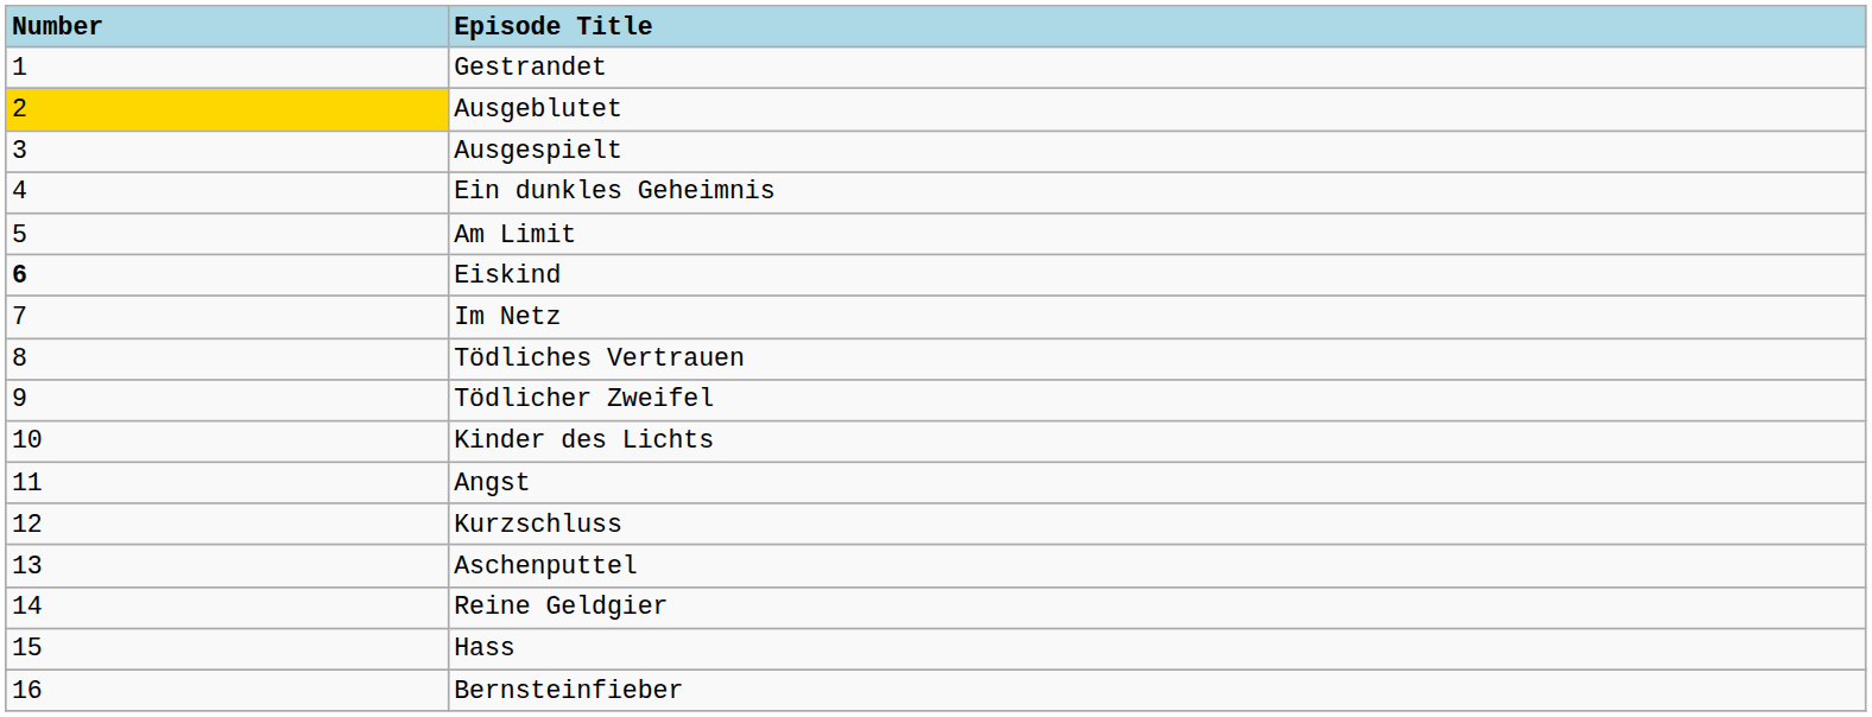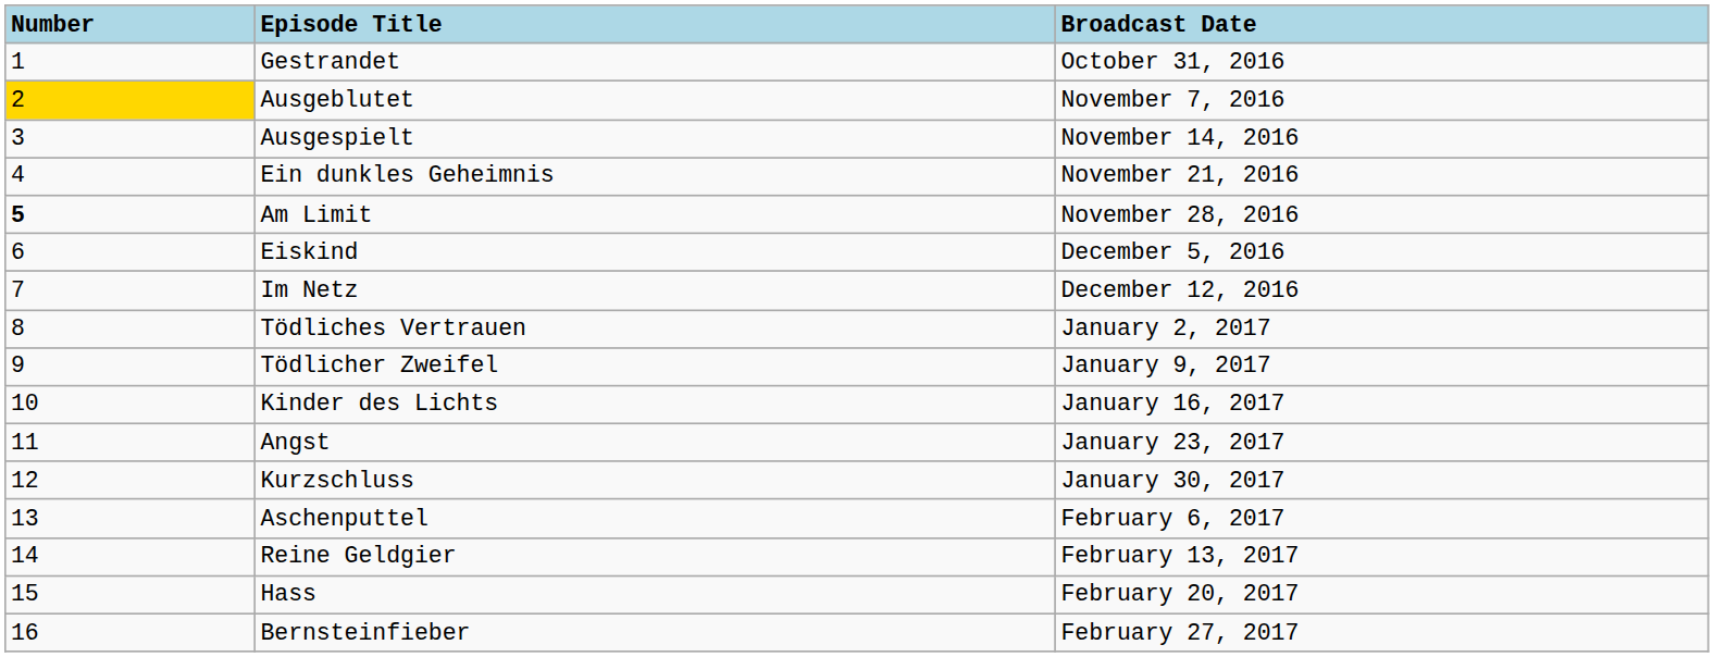 <table class="wikitable" width="60%">
 <tr>
 <td bgcolor="#add8e6"><strong>Number</strong></td>
 <td bgcolor="#add8e6"><strong>Episode Title</strong></td>
+<td bgcolor="#add8e6"><strong>Broadcast Date</strong></td>
 </tr>
 <tr>
 <td>1</td>
 <td>Gestrandet</td>
+<td>October 31, 2016</td>
 </tr>
 <tr>
 <td style="background: gold;">2</td>
 <td>Ausgeblutet</td>
+<td>November 7, 2016</td>
 </tr>
 <tr>
 <td>3</td>
 <td>Ausgespielt</td>
+<td>November 14, 2016</td>
 </tr>
 <tr>
 <td>4</td>
 <td>Ein dunkles Geheimnis</td>
+<td>November 21, 2016</td>
 </tr>
 <tr>
-<td>5</td>
+<td><strong>5</strong></td>
 <td>Am Limit</td>
+<td>November 28, 2016</td>
 </tr>
 <tr>
-<td><strong>6</strong></td>
+<td>6</td>
 <td>Eiskind</td>
+<td>December 5, 2016</td>
 </tr>
 <tr>
 <td>7</td>
 <td>Im Netz</td>
+<td>December 12, 2016</td>
 </tr>
 <tr>
 <td>8</td>
 <td>Tödliches Vertrauen</td>
+<td>January 2, 2017</td>
 </tr>
 <tr>
 <td>9</td>
 <td>Tödlicher Zweifel</td>
+<td>January 9, 2017</td>
 </tr>
 <tr>
 <td>10</td>
 <td>Kinder des Lichts</td>
+<td>January 16, 2017</td>
 </tr>
 <tr>
 <td>11</td>
 <td>Angst</td>
+<td>January 23, 2017</td>
 </tr>
 <tr>
 <td>12</td>
 <td>Kurzschluss</td>
+<td>January 30, 2017</td>
 </tr>
 <tr>
 <td>13</td>
 <td>Aschenputtel</td>
+<td>February 6, 2017</td>
 </tr>
 <tr>
 <td>14</td>
 <td>Reine Geldgier</td>
+<td>February 13, 2017</td>
 </tr>
 <tr>
 <td>15</td>
 <td>Hass</td>
+<td>February 20, 2017</td>
 </tr>
 <tr>
 <td>16</td>
 <td>Bernsteinfieber</td>
+<td>February 27, 2017</td>
 </tr>
 </table>
